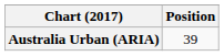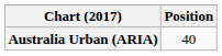 <table class="wikitable plainrowheaders" style="text-align:center">
 <tr>
 </tr>
 <tr>
 <th>Chart (2017)</th>
 <th>Position</th>
 </tr>
 <tr>
 <th scope="row">Australia Urban (ARIA)</th>
-<td style="text-align:center;">39</td>
+<td style="text-align:center;">40</td>
 </tr>
 </table>
